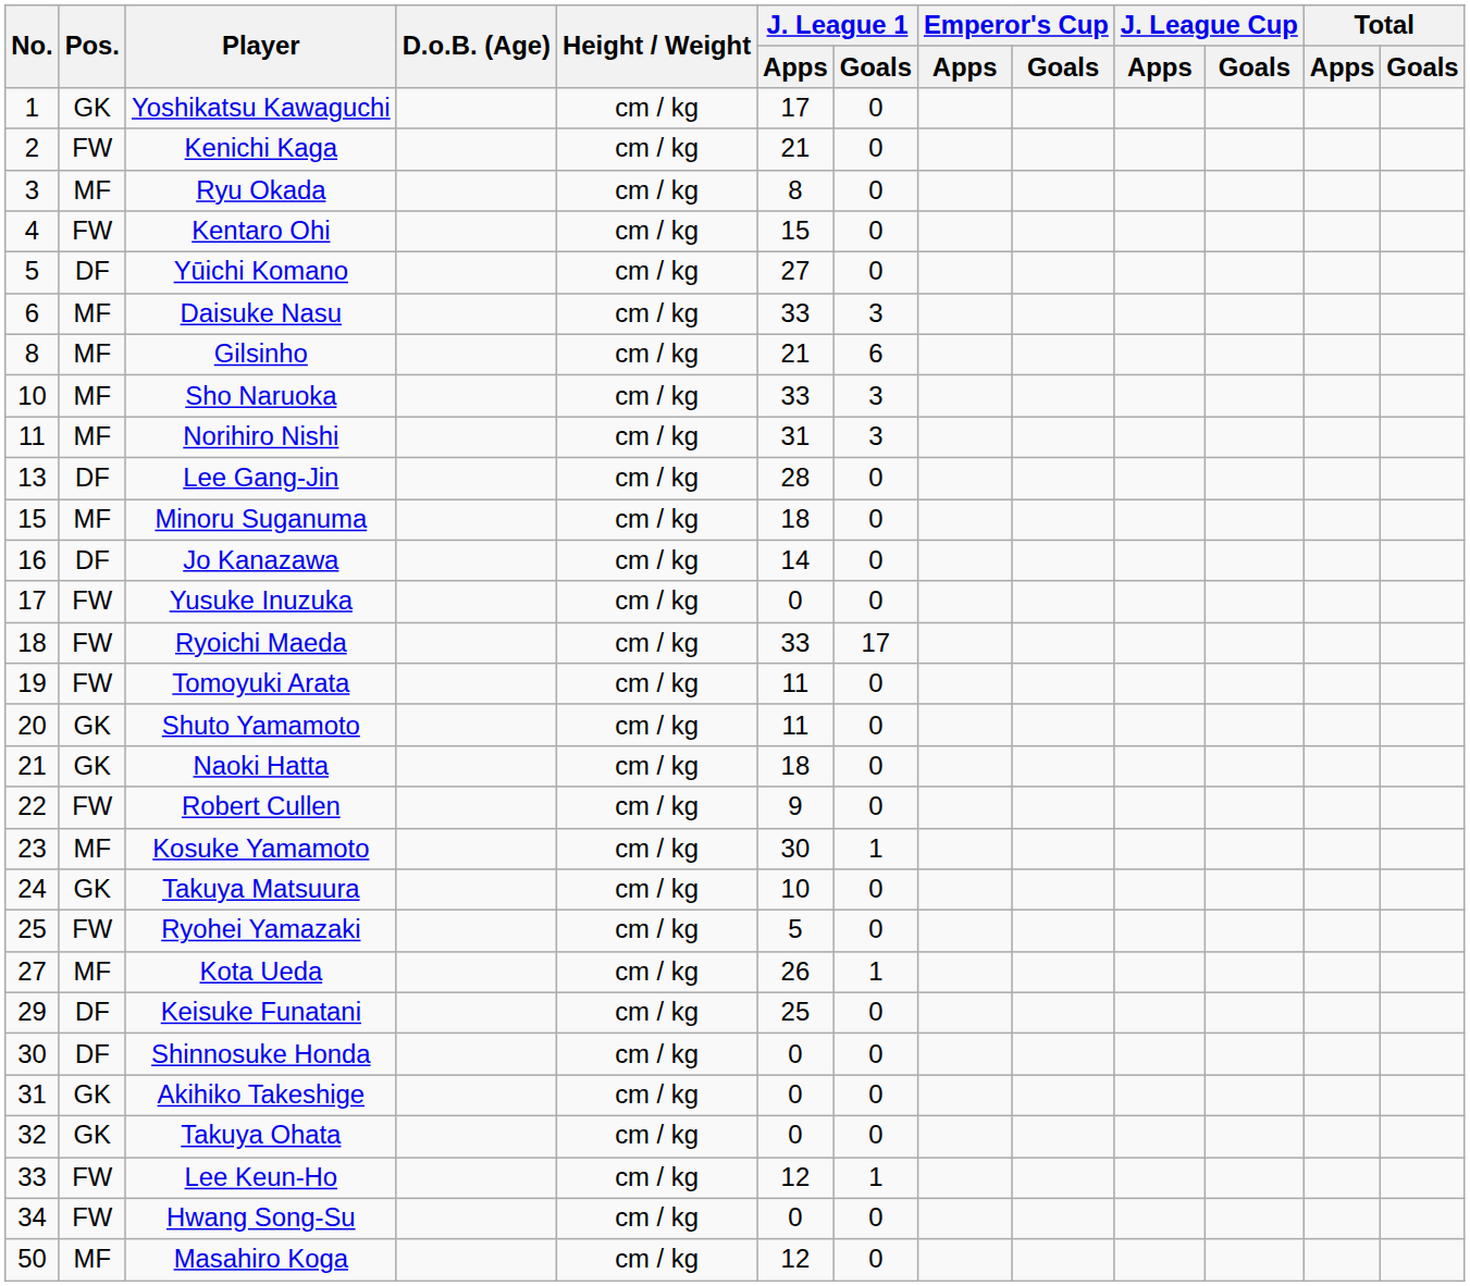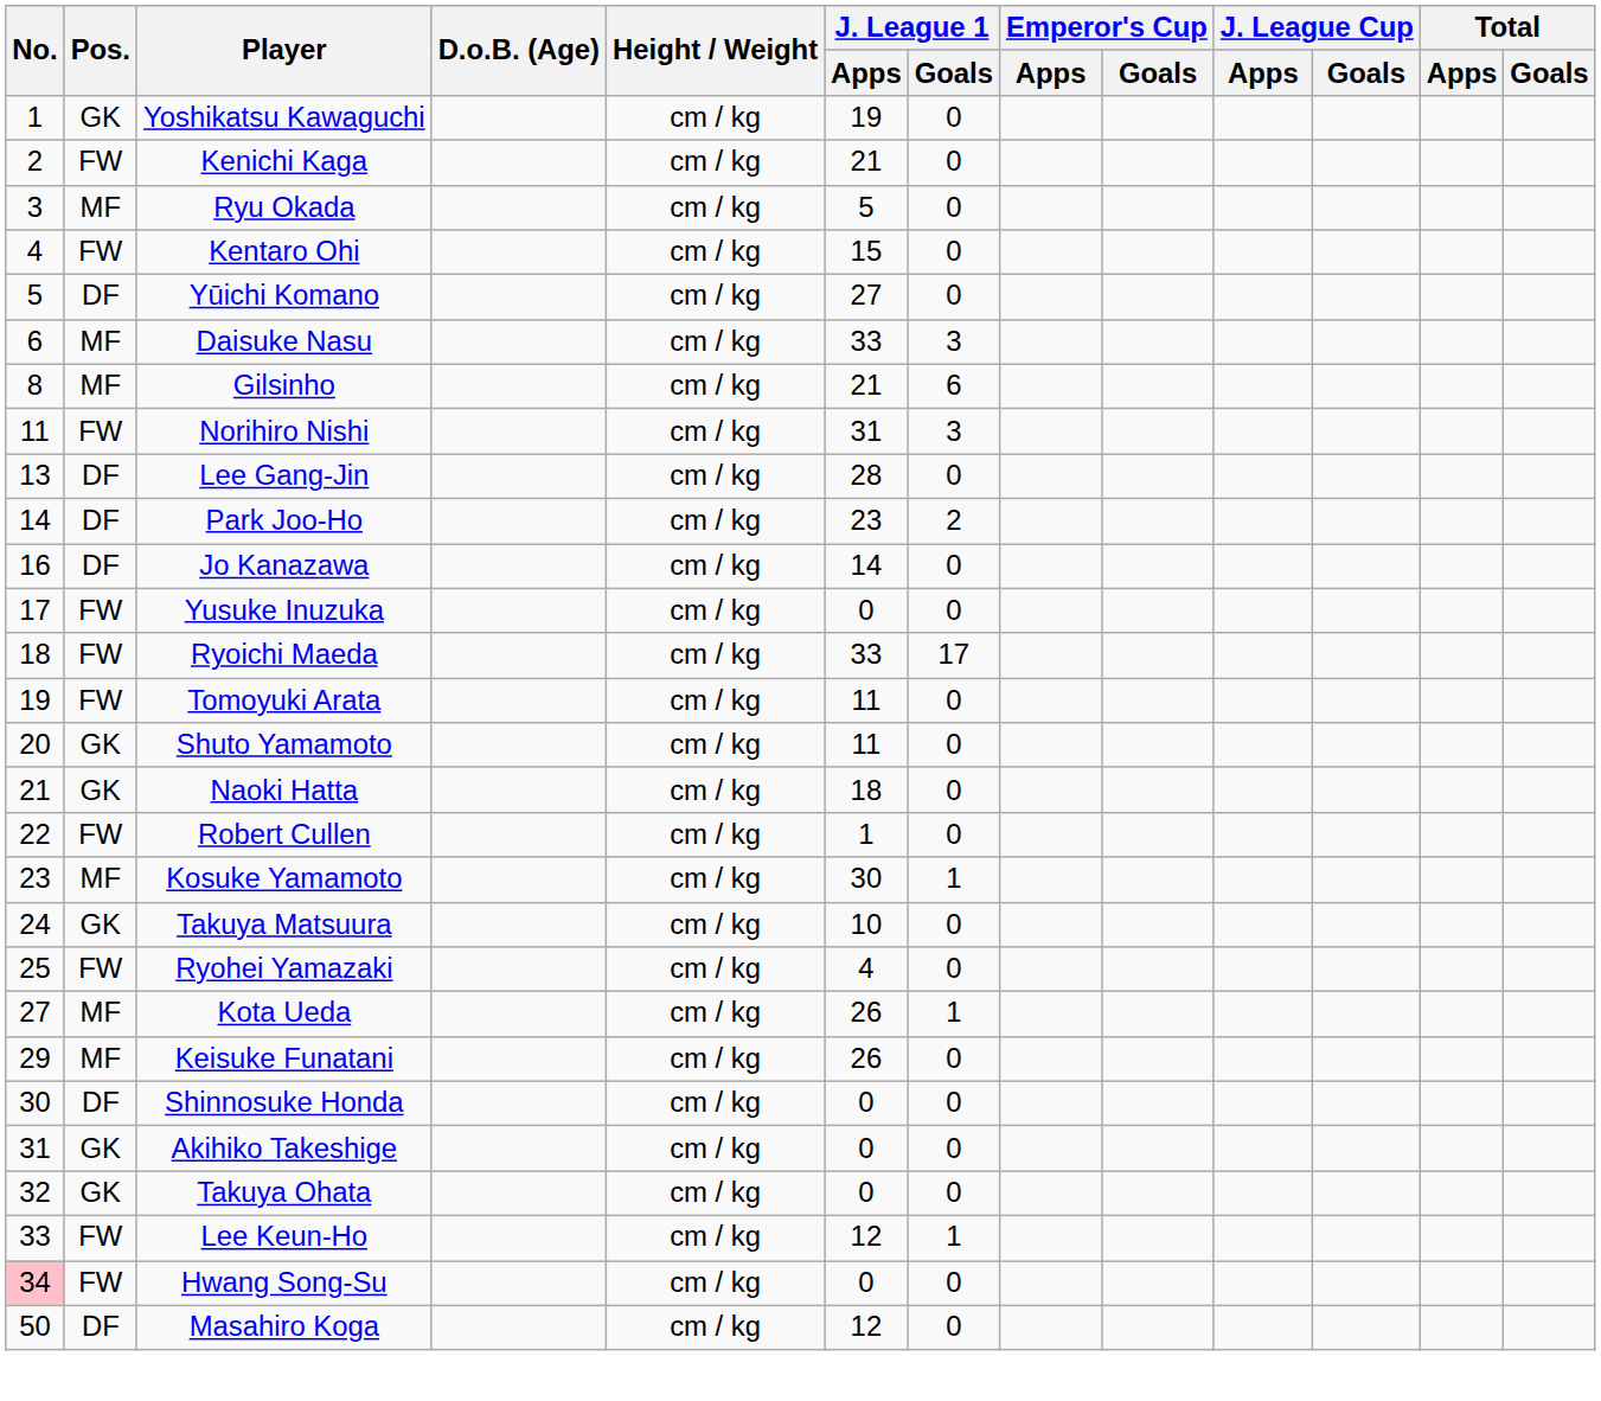 <table class="wikitable" style="text-align:center;">
 <tr>
 <th rowspan="2">No.</th>
 <th rowspan="2">Pos.</th>
 <th rowspan="2">Player</th>
 <th rowspan="2">D.o.B. (Age)</th>
 <th rowspan="2">Height / Weight</th>
 <th colspan="2"><a href='#'>J. League 1</a></th>
 <th colspan="2"><a href='#'>Emperor's Cup</a></th>
 <th colspan="2"><a href='#'>J. League Cup</a></th>
 <th colspan="2">Total</th>
 </tr>
 <tr>
 <th>Apps</th>
 <th>Goals</th>
 <th>Apps</th>
 <th>Goals</th>
 <th>Apps</th>
 <th>Goals</th>
 <th>Apps</th>
 <th>Goals</th>
 </tr>
 <tr>
 <td>1</td>
 <td>GK</td>
 <td><a href='#'>Yoshikatsu Kawaguchi</a></td>
 <td></td>
 <td>cm / kg</td>
-<td>17</td>
+<td>19</td>
 <td>0</td>
 <td></td>
 <td></td>
 <td></td>
 <td></td>
 <td></td>
 <td></td>
 </tr>
 <tr>
 <td>2</td>
 <td>FW</td>
 <td><a href='#'>Kenichi Kaga</a></td>
 <td></td>
 <td>cm / kg</td>
 <td>21</td>
 <td>0</td>
 <td></td>
 <td></td>
 <td></td>
 <td></td>
 <td></td>
 <td></td>
 </tr>
 <tr>
 <td>3</td>
 <td>MF</td>
 <td><a href='#'>Ryu Okada</a></td>
 <td></td>
 <td>cm / kg</td>
-<td>8</td>
+<td>5</td>
 <td>0</td>
 <td></td>
 <td></td>
 <td></td>
 <td></td>
 <td></td>
 <td></td>
 </tr>
 <tr>
 <td>4</td>
 <td>FW</td>
 <td><a href='#'>Kentaro Ohi</a></td>
 <td></td>
 <td>cm / kg</td>
 <td>15</td>
 <td>0</td>
 <td></td>
 <td></td>
 <td></td>
 <td></td>
 <td></td>
 <td></td>
 </tr>
 <tr>
 <td>5</td>
 <td>DF</td>
 <td><a href='#'>Yūichi Komano</a></td>
 <td></td>
 <td>cm / kg</td>
 <td>27</td>
 <td>0</td>
 <td></td>
 <td></td>
 <td></td>
 <td></td>
 <td></td>
 <td></td>
 </tr>
 <tr>
 <td>6</td>
 <td>MF</td>
 <td><a href='#'>Daisuke Nasu</a></td>
 <td></td>
 <td>cm / kg</td>
 <td>33</td>
 <td>3</td>
 <td></td>
 <td></td>
 <td></td>
 <td></td>
 <td></td>
 <td></td>
 </tr>
 <tr>
 <td>8</td>
 <td>MF</td>
 <td><a href='#'>Gilsinho</a></td>
 <td></td>
 <td>cm / kg</td>
 <td>21</td>
 <td>6</td>
 <td></td>
 <td></td>
 <td></td>
 <td></td>
 <td></td>
 <td></td>
 </tr>
 <tr>
-<td>10</td>
-<td>MF</td>
-<td><a href='#'>Sho Naruoka</a></td>
-<td></td>
-<td>cm / kg</td>
-<td>33</td>
-<td>3</td>
-<td></td>
-<td></td>
-<td></td>
-<td></td>
-<td></td>
-<td></td>
-</tr>
-<tr>
 <td>11</td>
-<td>MF</td>
+<td>FW</td>
 <td><a href='#'>Norihiro Nishi</a></td>
 <td></td>
 <td>cm / kg</td>
 <td>31</td>
 <td>3</td>
 <td></td>
 <td></td>
 <td></td>
 <td></td>
 <td></td>
 <td></td>
 </tr>
 <tr>
 <td>13</td>
 <td>DF</td>
 <td><a href='#'>Lee Gang-Jin</a></td>
 <td></td>
 <td>cm / kg</td>
 <td>28</td>
 <td>0</td>
 <td></td>
 <td></td>
 <td></td>
 <td></td>
 <td></td>
 <td></td>
 </tr>
 <tr>
-<td>15</td>
-<td>MF</td>
-<td><a href='#'>Minoru Suganuma</a></td>
+<td>14</td>
+<td>DF</td>
+<td><a href='#'>Park Joo-Ho</a></td>
 <td></td>
 <td>cm / kg</td>
-<td>18</td>
-<td>0</td>
+<td>23</td>
+<td>2</td>
 <td></td>
 <td></td>
 <td></td>
 <td></td>
 <td></td>
 <td></td>
 </tr>
 <tr>
 <td>16</td>
 <td>DF</td>
 <td><a href='#'>Jo Kanazawa</a></td>
 <td></td>
 <td>cm / kg</td>
 <td>14</td>
 <td>0</td>
 <td></td>
 <td></td>
 <td></td>
 <td></td>
 <td></td>
 <td></td>
 </tr>
 <tr>
 <td>17</td>
 <td>FW</td>
 <td><a href='#'>Yusuke Inuzuka</a></td>
 <td></td>
 <td>cm / kg</td>
 <td>0</td>
 <td>0</td>
 <td></td>
 <td></td>
 <td></td>
 <td></td>
 <td></td>
 <td></td>
 </tr>
 <tr>
 <td>18</td>
 <td>FW</td>
 <td><a href='#'>Ryoichi Maeda</a></td>
 <td></td>
 <td>cm / kg</td>
 <td>33</td>
 <td>17</td>
 <td></td>
 <td></td>
 <td></td>
 <td></td>
 <td></td>
 <td></td>
 </tr>
 <tr>
 <td>19</td>
 <td>FW</td>
 <td><a href='#'>Tomoyuki Arata</a></td>
 <td></td>
 <td>cm / kg</td>
 <td>11</td>
 <td>0</td>
 <td></td>
 <td></td>
 <td></td>
 <td></td>
 <td></td>
 <td></td>
 </tr>
 <tr>
 <td>20</td>
 <td>GK</td>
 <td><a href='#'>Shuto Yamamoto</a></td>
 <td></td>
 <td>cm / kg</td>
 <td>11</td>
 <td>0</td>
 <td></td>
 <td></td>
 <td></td>
 <td></td>
 <td></td>
 <td></td>
 </tr>
 <tr>
 <td>21</td>
 <td>GK</td>
 <td><a href='#'>Naoki Hatta</a></td>
 <td></td>
 <td>cm / kg</td>
 <td>18</td>
 <td>0</td>
 <td></td>
 <td></td>
 <td></td>
 <td></td>
 <td></td>
 <td></td>
 </tr>
 <tr>
 <td>22</td>
 <td>FW</td>
 <td><a href='#'>Robert Cullen</a></td>
 <td></td>
 <td>cm / kg</td>
-<td>9</td>
+<td>1</td>
 <td>0</td>
 <td></td>
 <td></td>
 <td></td>
 <td></td>
 <td></td>
 <td></td>
 </tr>
 <tr>
 <td>23</td>
 <td>MF</td>
 <td><a href='#'>Kosuke Yamamoto</a></td>
 <td></td>
 <td>cm / kg</td>
 <td>30</td>
 <td>1</td>
 <td></td>
 <td></td>
 <td></td>
 <td></td>
 <td></td>
 <td></td>
 </tr>
 <tr>
 <td>24</td>
 <td>GK</td>
 <td><a href='#'>Takuya Matsuura</a></td>
 <td></td>
 <td>cm / kg</td>
 <td>10</td>
 <td>0</td>
 <td></td>
 <td></td>
 <td></td>
 <td></td>
 <td></td>
 <td></td>
 </tr>
 <tr>
 <td>25</td>
 <td>FW</td>
 <td><a href='#'>Ryohei Yamazaki</a></td>
 <td></td>
 <td>cm / kg</td>
-<td>5</td>
+<td>4</td>
 <td>0</td>
 <td></td>
 <td></td>
 <td></td>
 <td></td>
 <td></td>
 <td></td>
 </tr>
 <tr>
 <td>27</td>
 <td>MF</td>
 <td><a href='#'>Kota Ueda</a></td>
 <td></td>
 <td>cm / kg</td>
 <td>26</td>
 <td>1</td>
 <td></td>
 <td></td>
 <td></td>
 <td></td>
 <td></td>
 <td></td>
 </tr>
 <tr>
 <td>29</td>
-<td>DF</td>
+<td>MF</td>
 <td><a href='#'>Keisuke Funatani</a></td>
 <td></td>
 <td>cm / kg</td>
-<td>25</td>
+<td>26</td>
 <td>0</td>
 <td></td>
 <td></td>
 <td></td>
 <td></td>
 <td></td>
 <td></td>
 </tr>
 <tr>
 <td>30</td>
 <td>DF</td>
 <td><a href='#'>Shinnosuke Honda</a></td>
 <td></td>
 <td>cm / kg</td>
 <td>0</td>
 <td>0</td>
 <td></td>
 <td></td>
 <td></td>
 <td></td>
 <td></td>
 <td></td>
 </tr>
 <tr>
 <td>31</td>
 <td>GK</td>
 <td><a href='#'>Akihiko Takeshige</a></td>
 <td></td>
 <td>cm / kg</td>
 <td>0</td>
 <td>0</td>
 <td></td>
 <td></td>
 <td></td>
 <td></td>
 <td></td>
 <td></td>
 </tr>
 <tr>
 <td>32</td>
 <td>GK</td>
 <td><a href='#'>Takuya Ohata</a></td>
 <td></td>
 <td>cm / kg</td>
 <td>0</td>
 <td>0</td>
 <td></td>
 <td></td>
 <td></td>
 <td></td>
 <td></td>
 <td></td>
 </tr>
 <tr>
 <td>33</td>
 <td>FW</td>
 <td><a href='#'>Lee Keun-Ho</a></td>
 <td></td>
 <td>cm / kg</td>
 <td>12</td>
 <td>1</td>
 <td></td>
 <td></td>
 <td></td>
 <td></td>
 <td></td>
 <td></td>
 </tr>
 <tr>
-<td>34</td>
+<td style="background: pink;">34</td>
 <td>FW</td>
 <td><a href='#'>Hwang Song-Su</a></td>
 <td></td>
 <td>cm / kg</td>
 <td>0</td>
 <td>0</td>
 <td></td>
 <td></td>
 <td></td>
 <td></td>
 <td></td>
 <td></td>
 </tr>
 <tr>
 <td>50</td>
-<td>MF</td>
+<td>DF</td>
 <td><a href='#'>Masahiro Koga</a></td>
 <td></td>
 <td>cm / kg</td>
 <td>12</td>
 <td>0</td>
 <td></td>
 <td></td>
 <td></td>
 <td></td>
 <td></td>
 <td></td>
 </tr>
 </table>
